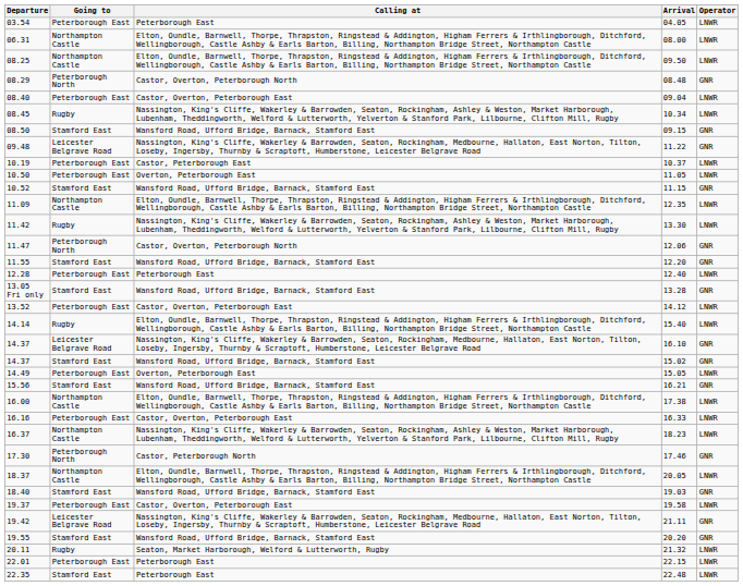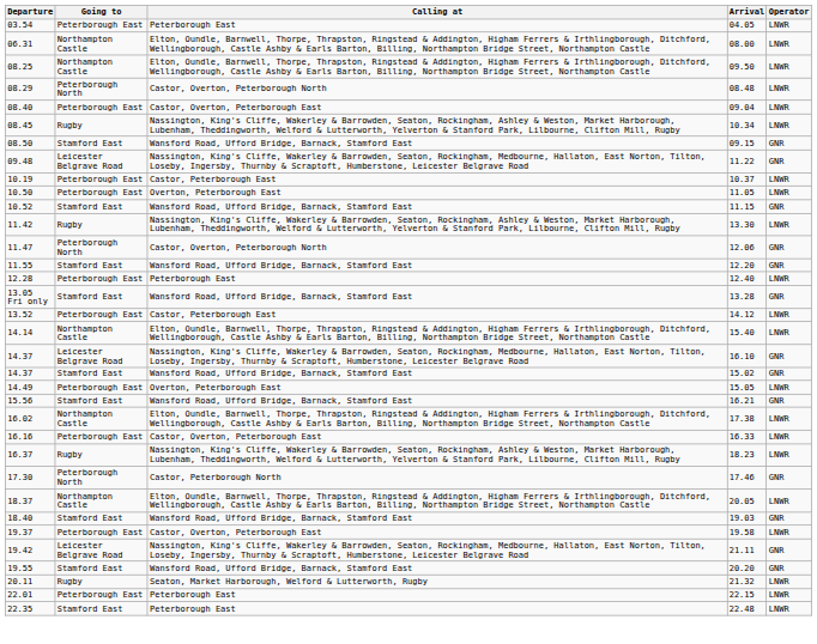 <table class="wikitable" style="font-size:70%;">
 <tr>
 <th>Departure</th>
 <th>Going to</th>
 <th>Calling at</th>
 <th>Arrival</th>
 <th>Operator</th>
 </tr>
 <tr>
 <td>03.54</td>
 <td>Peterborough East</td>
 <td>Peterborough East</td>
 <td>04.05</td>
 <td>LNWR</td>
 </tr>
 <tr>
 <td>06.31</td>
 <td>Northampton Castle</td>
 <td>Elton, Oundle, Barnwell, Thorpe, Thrapston, Ringstead & Addington, Higham Ferrers & Irthlingborough, Ditchford, Wellingborough, Castle Ashby & Earls Barton, Billing, Northampton Bridge Street, Northampton Castle</td>
 <td>08.00</td>
 <td>LNWR</td>
 </tr>
 <tr>
 <td>08.25</td>
 <td>Northampton Castle</td>
 <td>Elton, Oundle, Barnwell, Thorpe, Thrapston, Ringstead & Addington, Higham Ferrers & Irthlingborough, Ditchford, Wellingborough, Castle Ashby & Earls Barton, Billing, Northampton Bridge Street, Northampton Castle</td>
 <td>09.50</td>
 <td>LNWR</td>
 </tr>
 <tr>
 <td>08.29</td>
 <td>Peterborough North</td>
 <td>Castor, Overton, Peterborough North</td>
 <td>08.48</td>
-<td>GNR</td>
+<td>LNWR</td>
 </tr>
 <tr>
 <td>08.40</td>
 <td>Peterborough East</td>
 <td>Castor, Overton, Peterborough East</td>
 <td>09.04</td>
 <td>LNWR</td>
 </tr>
 <tr>
 <td>08.45</td>
 <td>Rugby</td>
 <td>Nassington, King's Cliffe, Wakerley & Barrowden, Seaton, Rockingham, Ashley & Weston, Market Harborough, Lubenham, Theddingworth, Welford & Lutterworth, Yelverton & Stanford Park, Lilbourne, Clifton Mill, Rugby</td>
 <td>10.34</td>
 <td>LNWR</td>
 </tr>
 <tr>
 <td>08.50</td>
 <td>Stamford East</td>
 <td>Wansford Road, Ufford Bridge, Barnack, Stamford East</td>
 <td>09.15</td>
 <td>GNR</td>
 </tr>
 <tr>
 <td>09.48</td>
 <td>Leicester Belgrave Road</td>
 <td>Nassington, King's Cliffe, Wakerley & Barrowden, Seaton, Rockingham, Medbourne, Hallaton, East Norton, Tilton, Loseby, Ingersby, Thurnby & Scraptoft, Humberstone, Leicester Belgrave Road</td>
 <td>11.22</td>
 <td>GNR</td>
 </tr>
 <tr>
 <td>10.19</td>
 <td>Peterborough East</td>
 <td>Castor, Peterborough East</td>
 <td>10.37</td>
 <td>LNWR</td>
 </tr>
 <tr>
 <td>10.50</td>
 <td>Peterborough East</td>
 <td>Overton, Peterborough East</td>
 <td>11.05</td>
 <td>LNWR</td>
 </tr>
 <tr>
 <td>10.52</td>
 <td>Stamford East</td>
 <td>Wansford Road, Ufford Bridge, Barnack, Stamford East</td>
 <td>11.15</td>
 <td>GNR</td>
 </tr>
 <tr>
-<td>11.09</td>
-<td>Northampton Castle</td>
-<td>Elton, Oundle, Barnwell, Thorpe, Thrapston, Ringstead & Addington, Higham Ferrers & Irthlingborough, Ditchford, Wellingborough, Castle Ashby & Earls Barton, Billing, Northampton Bridge Street, Northampton Castle</td>
-<td>12.35</td>
-<td>LNWR</td>
-</tr>
-<tr>
 <td>11.42</td>
 <td>Rugby</td>
 <td>Nassington, King's Cliffe, Wakerley & Barrowden, Seaton, Rockingham, Ashley & Weston, Market Harborough, Lubenham, Theddingworth, Welford & Lutterworth, Yelverton & Stanford Park, Lilbourne, Clifton Mill, Rugby</td>
 <td>13.30</td>
 <td>LNWR</td>
 </tr>
 <tr>
 <td>11.47</td>
 <td>Peterborough North</td>
 <td>Castor, Overton, Peterborough North</td>
 <td>12.06</td>
 <td>GNR</td>
 </tr>
 <tr>
 <td>11.55</td>
 <td>Stamford East</td>
 <td>Wansford Road, Ufford Bridge, Barnack, Stamford East</td>
 <td>12.20</td>
 <td>GNR</td>
 </tr>
 <tr>
 <td>12.28</td>
 <td>Peterborough East</td>
 <td>Peterborough East</td>
 <td>12.40</td>
 <td>LNWR</td>
 </tr>
 <tr>
 <td>13.05<br>Fri only</td>
 <td>Stamford East</td>
 <td>Wansford Road, Ufford Bridge, Barnack, Stamford East</td>
 <td>13.28</td>
 <td>GNR</td>
 </tr>
 <tr>
 <td>13.52</td>
 <td>Peterborough East</td>
-<td>Castor, Overton, Peterborough East</td>
+<td>Castor, Peterborough East</td>
 <td>14.12</td>
 <td>LNWR</td>
 </tr>
 <tr>
 <td>14.14</td>
-<td>Rugby</td>
+<td>Northampton Castle</td>
 <td>Elton, Oundle, Barnwell, Thorpe, Thrapston, Ringstead & Addington, Higham Ferrers & Irthlingborough, Ditchford, Wellingborough, Castle Ashby & Earls Barton, Billing, Northampton Bridge Street, Northampton Castle</td>
 <td>15.40</td>
 <td>LNWR</td>
 </tr>
 <tr>
 <td>14.37</td>
 <td>Leicester Belgrave Road</td>
 <td>Nassington, King's Cliffe, Wakerley & Barrowden, Seaton, Rockingham, Medbourne, Hallaton, East Norton, Tilton, Loseby, Ingersby, Thurnby & Scraptoft, Humberstone, Leicester Belgrave Road</td>
 <td>16.10</td>
 <td>GNR</td>
 </tr>
 <tr>
 <td>14.37</td>
 <td>Stamford East</td>
 <td>Wansford Road, Ufford Bridge, Barnack, Stamford East</td>
 <td>15.02</td>
 <td>GNR</td>
 </tr>
 <tr>
 <td>14.49</td>
 <td>Peterborough East</td>
 <td>Overton, Peterborough East</td>
 <td>15.05</td>
 <td>LNWR</td>
 </tr>
 <tr>
 <td>15.56</td>
 <td>Stamford East</td>
 <td>Wansford Road, Ufford Bridge, Barnack, Stamford East</td>
 <td>16.21</td>
 <td>GNR</td>
 </tr>
 <tr>
-<td>16.00</td>
+<td>16.02</td>
 <td>Northampton Castle</td>
 <td>Elton, Oundle, Barnwell, Thorpe, Thrapston, Ringstead & Addington, Higham Ferrers & Irthlingborough, Ditchford, Wellingborough, Castle Ashby & Earls Barton, Billing, Northampton Bridge Street, Northampton Castle</td>
 <td>17.38</td>
 <td>LNWR</td>
 </tr>
 <tr>
 <td>16.16</td>
 <td>Peterborough East</td>
 <td>Castor, Overton, Peterborough East</td>
 <td>16.33</td>
 <td>LNWR</td>
 </tr>
 <tr>
 <td>16.37</td>
-<td>Northampton Castle</td>
+<td>Rugby</td>
 <td>Nassington, King's Cliffe, Wakerley & Barrowden, Seaton, Rockingham, Ashley & Weston, Market Harborough, Lubenham, Theddingworth, Welford & Lutterworth, Yelverton & Stanford Park, Lilbourne, Clifton Mill, Rugby</td>
 <td>18.23</td>
 <td>LNWR</td>
 </tr>
 <tr>
 <td>17.30</td>
 <td>Peterborough North</td>
 <td>Castor, Peterborough North</td>
 <td>17.46</td>
 <td>GNR</td>
 </tr>
 <tr>
 <td>18.37</td>
 <td>Northampton Castle</td>
 <td>Elton, Oundle, Barnwell, Thorpe, Thrapston, Ringstead & Addington, Higham Ferrers & Irthlingborough, Ditchford, Wellingborough, Castle Ashby & Earls Barton, Billing, Northampton Bridge Street, Northampton Castle</td>
 <td>20.05</td>
 <td>LNWR</td>
 </tr>
 <tr>
 <td>18.40</td>
 <td>Stamford East</td>
 <td>Wansford Road, Ufford Bridge, Barnack, Stamford East</td>
 <td>19.03</td>
 <td>GNR</td>
 </tr>
 <tr>
 <td>19.37</td>
 <td>Peterborough East</td>
 <td>Castor, Overton, Peterborough East</td>
 <td>19.58</td>
 <td>LNWR</td>
 </tr>
 <tr>
 <td>19.42</td>
 <td>Leicester Belgrave Road</td>
 <td>Nassington, King's Cliffe, Wakerley & Barrowden, Seaton, Rockingham, Medbourne, Hallaton, East Norton, Tilton, Loseby, Ingersby, Thurnby & Scraptoft, Humberstone, Leicester Belgrave Road</td>
 <td>21.11</td>
 <td>GNR</td>
 </tr>
 <tr>
 <td>19.55</td>
 <td>Stamford East</td>
 <td>Wansford Road, Ufford Bridge, Barnack, Stamford East</td>
 <td>20.20</td>
 <td>GNR</td>
 </tr>
 <tr>
 <td>20.11</td>
 <td>Rugby</td>
 <td>Seaton, Market Harborough, Welford & Lutterworth, Rugby</td>
 <td>21.32</td>
 <td>LNWR</td>
 </tr>
 <tr>
 <td>22.01</td>
 <td>Peterborough East</td>
 <td>Peterborough East</td>
 <td>22.15</td>
 <td>LNWR</td>
 </tr>
 <tr>
 <td>22.35</td>
 <td>Stamford East</td>
 <td>Peterborough East</td>
 <td>22.48</td>
 <td>LNWR</td>
 </tr>
 </table>
